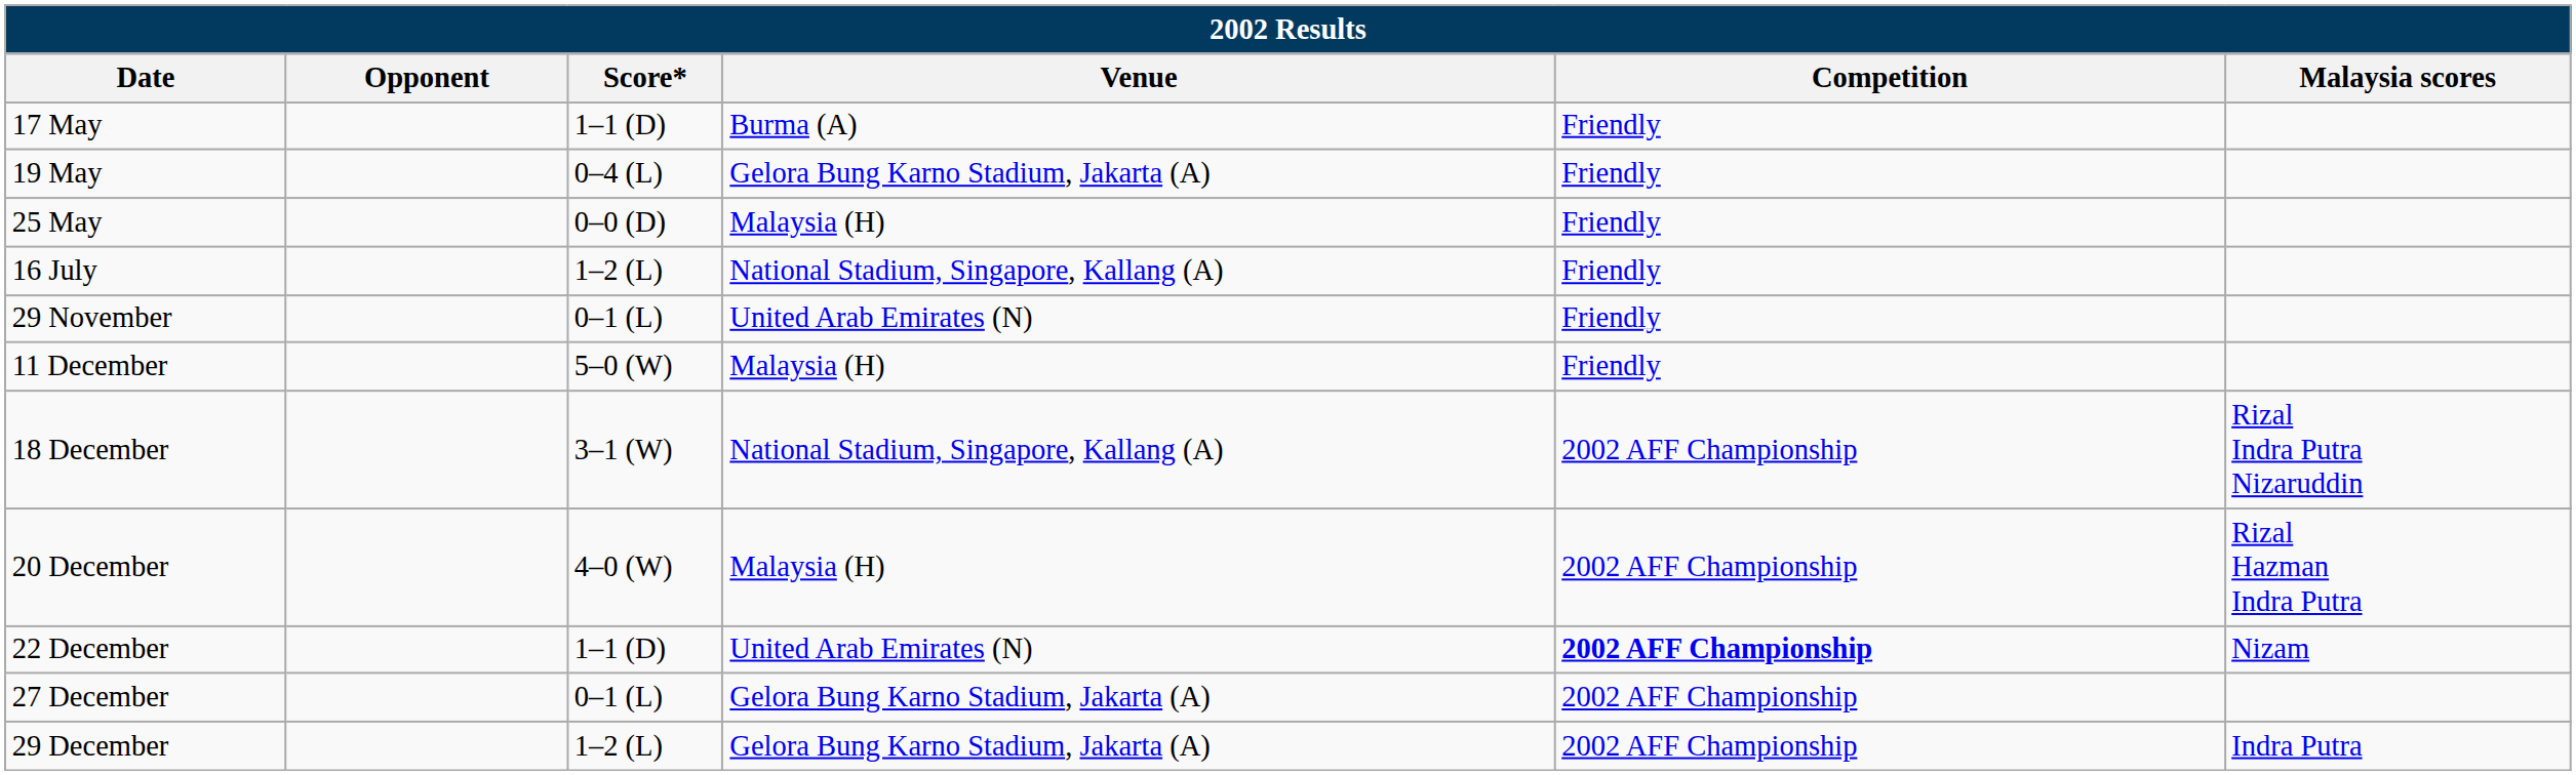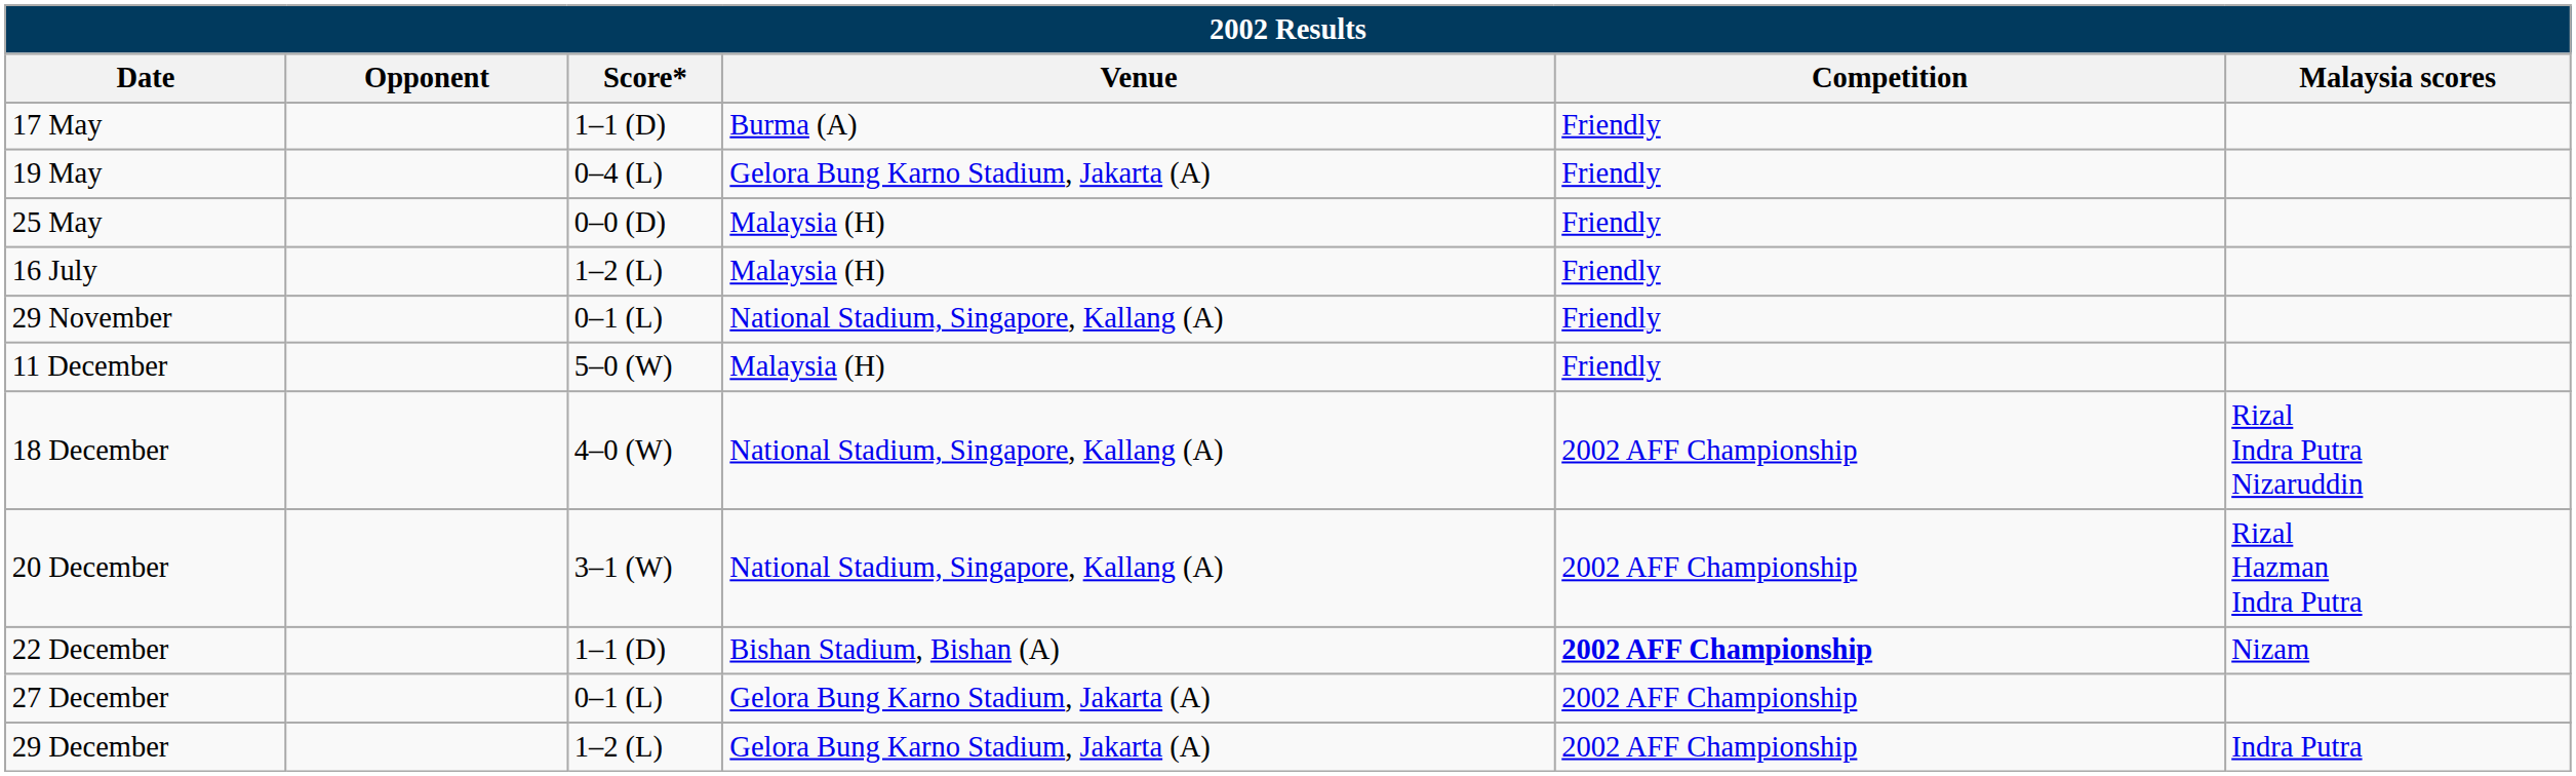 <table class="wikitable" width=100% style="text-align:left;font-size:90%;">
 <tr>
 <th colspan=9 style="background: #013A5E; color: #FFFFFF;">2002 Results</th>
 </tr>
 <tr>
 <th width=80>Date</th>
 <th width=80>Opponent</th>
 <th width=20>Score*</th>
 <th width=250>Venue</th>
 <th width=200>Competition</th>
 <th width=100>Malaysia scores</th>
 </tr>
 <tr>
 <td>17 May</td>
 <td></td>
 <td>1–1 (D)</td>
 <td><a href='#'>Burma</a> (A)</td>
 <td><a href='#'>Friendly</a></td>
 <td></td>
 </tr>
 <tr>
 <td>19 May</td>
 <td></td>
 <td>0–4 (L)</td>
 <td><a href='#'>Gelora Bung Karno Stadium</a>, <a href='#'>Jakarta</a> (A)</td>
 <td><a href='#'>Friendly</a></td>
 <td></td>
 </tr>
 <tr>
 <td>25 May</td>
 <td></td>
 <td>0–0 (D)</td>
 <td><a href='#'>Malaysia</a> (H)</td>
 <td><a href='#'>Friendly</a></td>
 <td></td>
 </tr>
 <tr>
 <td>16 July</td>
 <td></td>
 <td>1–2 (L)</td>
-<td><a href='#'>National Stadium, Singapore</a>, <a href='#'>Kallang</a> (A)</td>
+<td><a href='#'>Malaysia</a> (H)</td>
 <td><a href='#'>Friendly</a></td>
 <td></td>
 </tr>
 <tr>
 <td>29 November</td>
 <td></td>
 <td>0–1 (L)</td>
-<td><a href='#'>United Arab Emirates</a> (N)</td>
+<td><a href='#'>National Stadium, Singapore</a>, <a href='#'>Kallang</a> (A)</td>
 <td><a href='#'>Friendly</a></td>
 <td></td>
 </tr>
 <tr>
 <td>11 December</td>
 <td></td>
 <td>5–0 (W)</td>
 <td><a href='#'>Malaysia</a> (H)</td>
 <td><a href='#'>Friendly</a></td>
 <td></td>
 </tr>
 <tr>
 <td>18 December</td>
 <td></td>
-<td>3–1 (W)</td>
+<td>4–0 (W)</td>
 <td><a href='#'>National Stadium, Singapore</a>, <a href='#'>Kallang</a> (A)</td>
 <td><a href='#'>2002 AFF Championship</a></td>
 <td><a href='#'>Rizal</a> <br><a href='#'>Indra Putra</a> <br><a href='#'>Nizaruddin</a> </td>
 </tr>
 <tr>
 <td>20 December</td>
 <td></td>
-<td>4–0 (W)</td>
-<td><a href='#'>Malaysia</a> (H)</td>
+<td>3–1 (W)</td>
+<td><a href='#'>National Stadium, Singapore</a>, <a href='#'>Kallang</a> (A)</td>
 <td><a href='#'>2002 AFF Championship</a></td>
 <td><a href='#'>Rizal</a> <br><a href='#'>Hazman</a> <br><a href='#'>Indra Putra</a> </td>
 </tr>
 <tr>
 <td>22 December</td>
 <td></td>
 <td>1–1 (D)</td>
-<td><a href='#'>United Arab Emirates</a> (N)</td>
+<td><a href='#'>Bishan Stadium</a>, <a href='#'>Bishan</a> (A)</td>
 <td><strong><a href='#'>2002 AFF Championship</a></strong></td>
 <td><a href='#'>Nizam</a> </td>
 </tr>
 <tr>
 <td>27 December</td>
 <td></td>
 <td>0–1 (L)</td>
 <td><a href='#'>Gelora Bung Karno Stadium</a>, <a href='#'>Jakarta</a> (A)</td>
 <td><a href='#'>2002 AFF Championship</a></td>
 <td></td>
 </tr>
 <tr>
 <td>29 December</td>
 <td></td>
 <td>1–2 (L)</td>
 <td><a href='#'>Gelora Bung Karno Stadium</a>, <a href='#'>Jakarta</a> (A)</td>
 <td><a href='#'>2002 AFF Championship</a></td>
 <td><a href='#'>Indra Putra</a> </td>
 </tr>
 </table>
